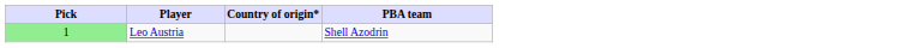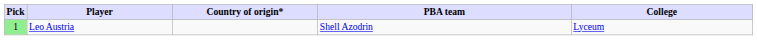 <table class="wikitable">
 <tr>
 <th style="background:#DDDDFF;">Pick</th>
 <th style="background:#DDDDFF;" width="20%">Player</th>
 <th style="background:#DDDDFF;" width="20%">Country of origin*</th>
 <th style="background:#DDDDFF;" width="35%">PBA team</th>
+<th style="background:#DDDDFF;" width="25%">College</th>
 </tr>
 <tr>
 <td align=center style="background: lightgreen;">1</td>
 <td><a href='#'>Leo Austria</a></td>
 <td></td>
 <td><a href='#'>Shell Azodrin</a></td>
+<td><a href='#'>Lyceum</a></td>
 </tr>
 </table>
